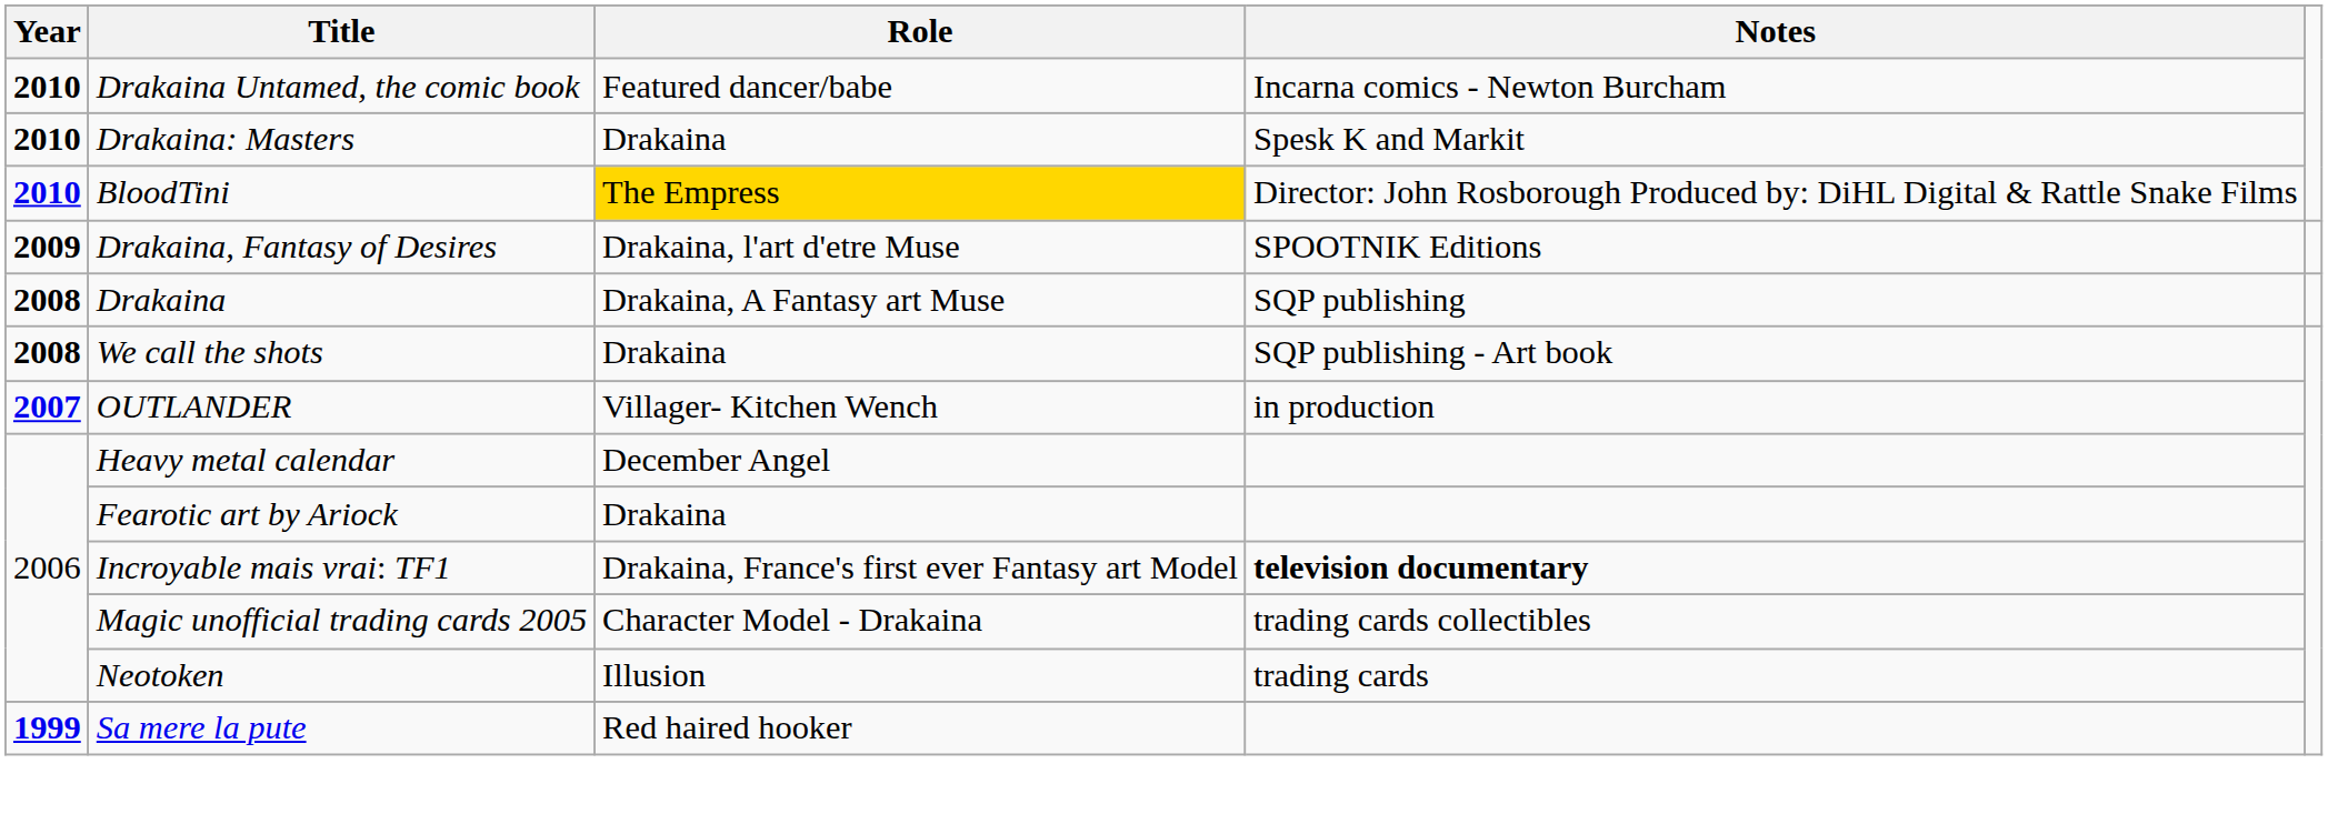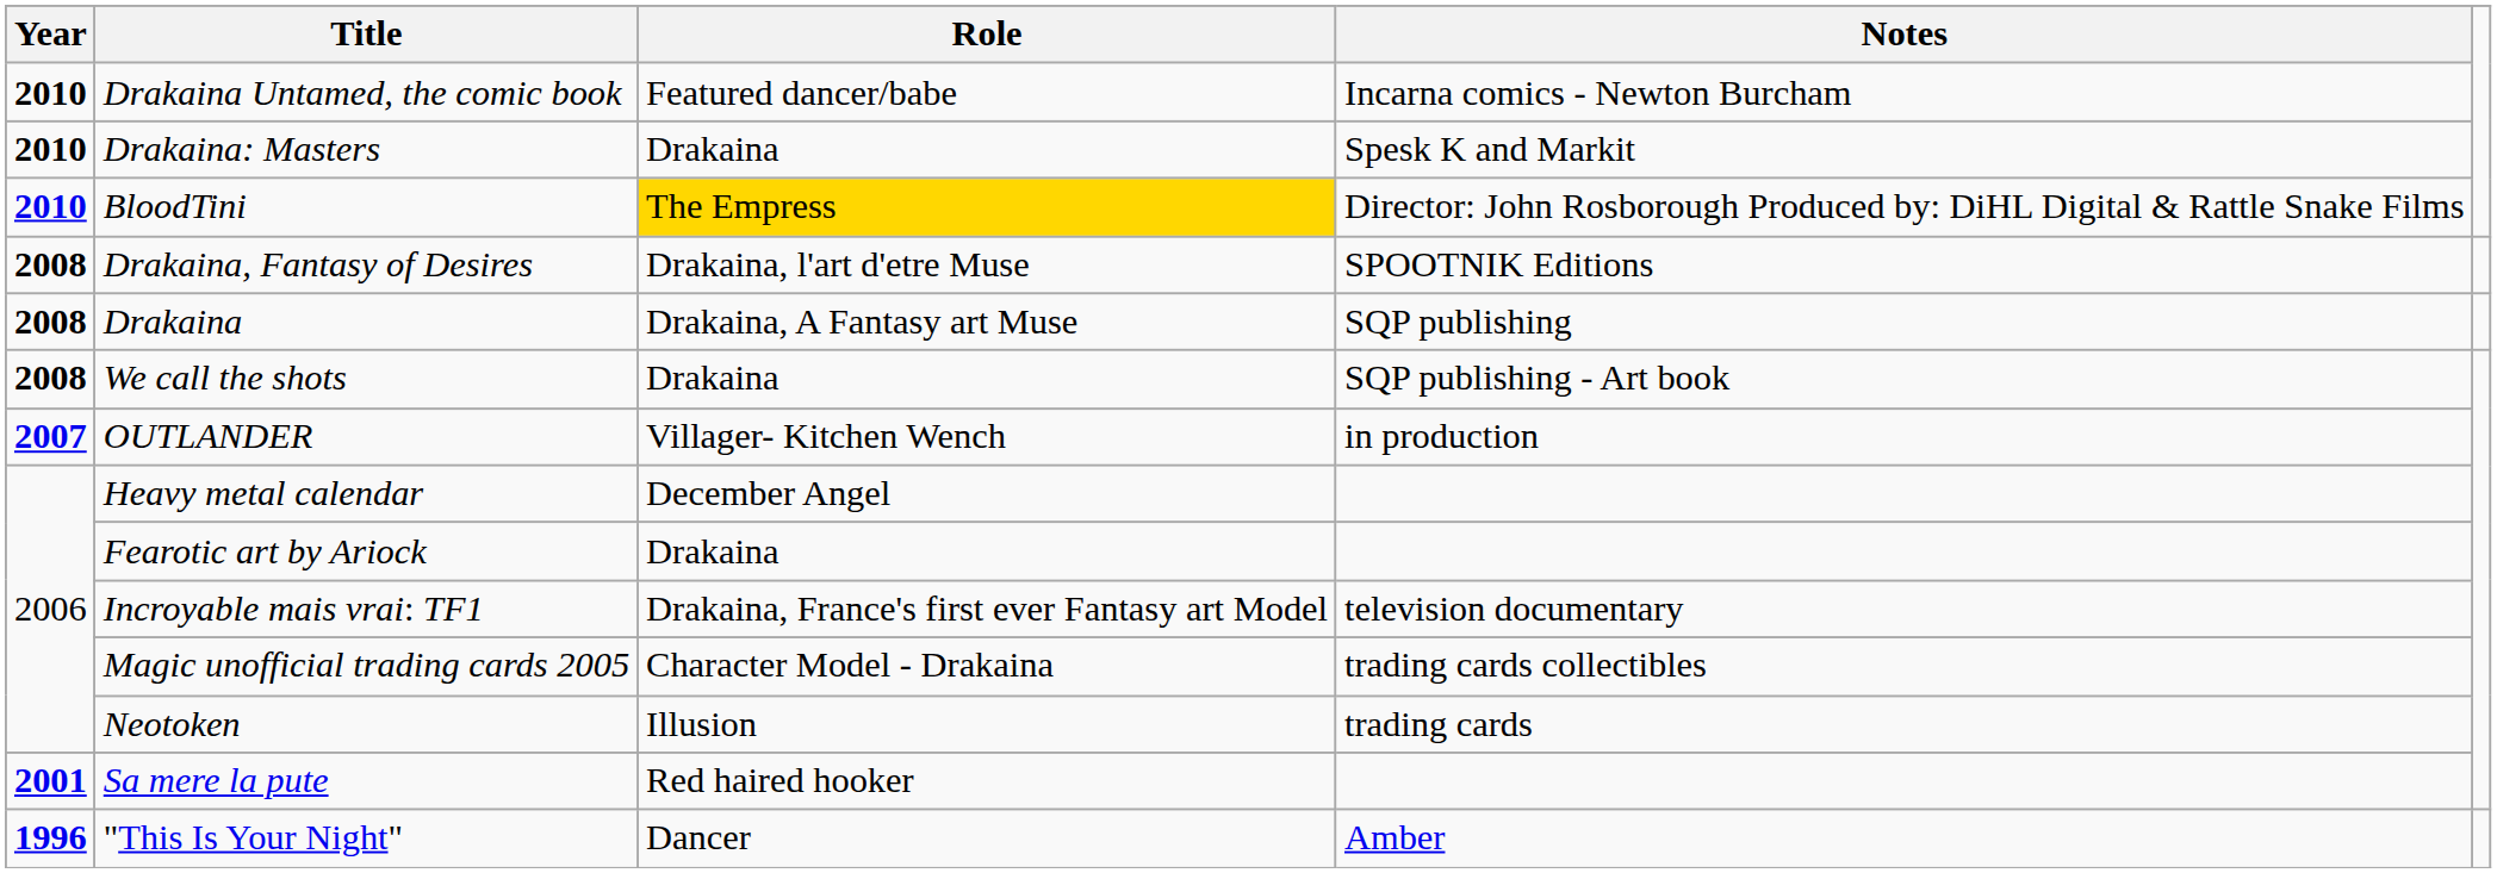 <table class="wikitable">
 <tr>
 <th>Year</th>
 <th>Title</th>
 <th>Role</th>
 <th>Notes</th>
 </tr>
 <tr>
 <td><strong>2010</strong></td>
 <td><em>Drakaina Untamed, the comic book </em></td>
 <td>Featured dancer/babe</td>
 <td>Incarna comics - Newton Burcham</td>
 </tr>
 <tr>
 <td><strong>2010</strong></td>
 <td><em>Drakaina: Masters</em></td>
 <td>Drakaina</td>
 <td>Spesk K and Markit</td>
 </tr>
 <tr>
 <td><strong><a href='#'>2010</a></strong></td>
 <td><em>BloodTini</em></td>
 <td style="background: gold;">The Empress</td>
 <td>Director: John Rosborough Produced by: DiHL Digital & Rattle Snake Films</td>
 </tr>
 <tr>
-<td><strong>2009</strong></td>
+<td><strong>2008</strong></td>
 <td><em>Drakaina, Fantasy of Desires</em></td>
 <td>Drakaina, l'art d'etre Muse</td>
 <td>SPOOTNIK Editions</td>
 <td></td>
 </tr>
 <tr>
 <td><strong>2008</strong></td>
 <td><em>Drakaina</em></td>
 <td>Drakaina,  A Fantasy art Muse</td>
 <td>SQP publishing</td>
 <td></td>
 </tr>
 <tr>
 <td><strong>2008</strong></td>
 <td><em>We call the shots</em></td>
 <td>Drakaina</td>
 <td>SQP publishing - Art book</td>
 </tr>
 <tr>
 <td><strong><a href='#'>2007</a></strong></td>
 <td><em>OUTLANDER</em></td>
 <td>Villager- Kitchen Wench</td>
 <td>in production</td>
 </tr>
 <tr>
 <td rowspan="5">2006</td>
 <td><em>Heavy metal calendar</em></td>
 <td>December Angel</td>
 <td></td>
 </tr>
 <tr>
 <td><em>Fearotic art by Ariock</em></td>
 <td>Drakaina</td>
 <td></td>
 </tr>
 <tr>
 <td><em>Incroyable mais vrai</em>:  <em>TF1</em></td>
 <td>Drakaina, France's first ever Fantasy art Model</td>
-<td><strong>television documentary</strong></td>
+<td>television documentary</td>
 </tr>
 <tr>
 <td><em>Magic unofficial trading cards 2005</em></td>
 <td>Character Model - Drakaina</td>
 <td>trading cards collectibles</td>
 </tr>
 <tr>
 <td><em>Neotoken</em></td>
 <td>Illusion</td>
 <td>trading cards</td>
 </tr>
 <tr>
-<td><strong><a href='#'>1999</a></strong></td>
+<td><strong><a href='#'>2001</a></strong></td>
 <td><em><a href='#'>Sa mere la pute</a></em></td>
 <td>Red haired hooker</td>
 <td></td>
 </tr>
+<tr>
+<td><strong><a href='#'>1996</a></strong></td>
+<td>"<a href='#'>This Is Your Night</a>"</td>
+<td>Dancer</td>
+<td><a href='#'>Amber</a></td>
+<td></td>
+</tr>
 </table>
